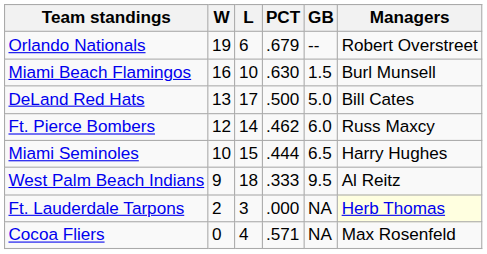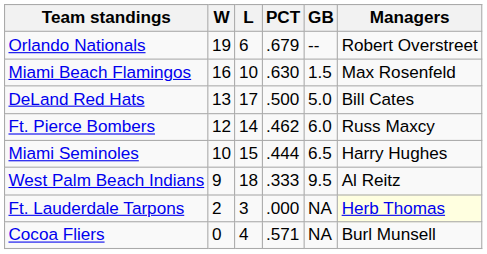 <table class="wikitable">
 <tr>
 <th>Team standings</th>
 <th>W</th>
 <th>L</th>
 <th>PCT</th>
 <th>GB</th>
 <th>Managers</th>
 </tr>
 <tr>
 <td><a href='#'>Orlando Nationals</a></td>
 <td>19</td>
 <td>6</td>
 <td>.679</td>
 <td>--</td>
 <td>Robert Overstreet</td>
 </tr>
 <tr>
 <td><a href='#'>Miami Beach Flamingos</a></td>
 <td>16</td>
 <td>10</td>
 <td>.630</td>
 <td>1.5</td>
-<td>Burl Munsell</td>
+<td>Max Rosenfeld</td>
 </tr>
 <tr>
 <td><a href='#'>DeLand Red Hats</a></td>
 <td>13</td>
 <td>17</td>
 <td>.500</td>
 <td>5.0</td>
 <td>Bill Cates</td>
 </tr>
 <tr>
 <td><a href='#'>Ft. Pierce Bombers</a></td>
 <td>12</td>
 <td>14</td>
 <td>.462</td>
 <td>6.0</td>
 <td>Russ Maxcy</td>
 </tr>
 <tr>
 <td><a href='#'>Miami Seminoles</a></td>
 <td>10</td>
 <td>15</td>
 <td>.444</td>
 <td>6.5</td>
 <td>Harry Hughes</td>
 </tr>
 <tr>
 <td><a href='#'>West Palm Beach Indians</a></td>
 <td>9</td>
 <td>18</td>
 <td>.333</td>
 <td>9.5</td>
 <td>Al Reitz</td>
 </tr>
 <tr>
 <td><a href='#'>Ft. Lauderdale Tarpons</a></td>
 <td>2</td>
 <td>3</td>
 <td>.000</td>
 <td>NA</td>
 <td style="background: lightyellow;"><a href='#'>Herb Thomas</a></td>
 </tr>
 <tr>
 <td><a href='#'>Cocoa Fliers</a></td>
 <td>0</td>
 <td>4</td>
 <td>.571</td>
 <td>NA</td>
-<td>Max Rosenfeld</td>
+<td>Burl Munsell</td>
 </tr>
 </table>
